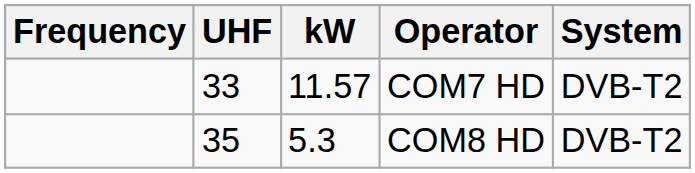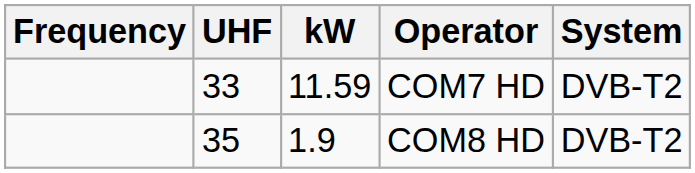 <table class="wikitable sortable">
 <tr>
 <th>Frequency</th>
 <th>UHF</th>
 <th>kW</th>
 <th>Operator</th>
 <th>System</th>
 </tr>
 <tr>
 <td></td>
 <td>33</td>
-<td>11.57</td>
+<td>11.59</td>
 <td>COM7 HD</td>
 <td>DVB-T2</td>
 </tr>
 <tr>
 <td></td>
 <td>35</td>
-<td>5.3</td>
+<td>1.9</td>
 <td>COM8 HD</td>
 <td>DVB-T2</td>
 </tr>
 </table>
